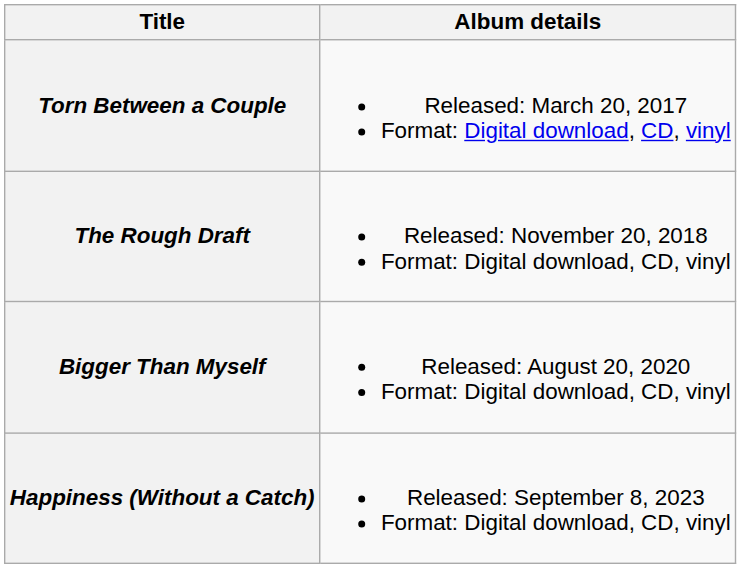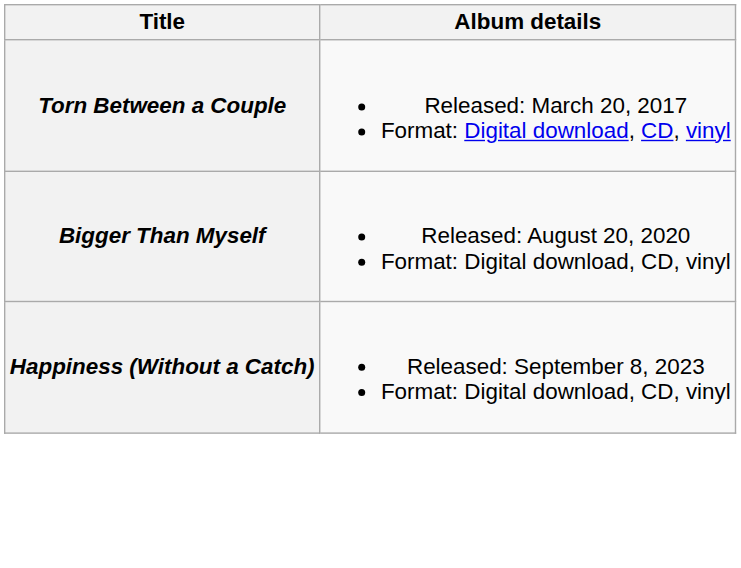 <table class="wikitable plainrowheaders" style="text-align:center;">
 <tr>
 <th>Title</th>
 <th>Album details</th>
 </tr>
 <tr>
 <th scope="row"><em>Torn Between a Couple</em></th>
 <td><br><ul><li>Released: March 20, 2017</li><li>Format: <a href='#'>Digital download</a>, <a href='#'>CD</a>, <a href='#'>vinyl</a></li></ul></td>
 </tr>
 <tr>
-<th scope="row"><em>The Rough Draft</em></th>
-<td><br><ul><li>Released: November 20, 2018</li><li>Format: Digital download, CD, vinyl</li></ul></td>
-</tr>
-<tr>
 <th scope="row"><em>Bigger Than Myself</em></th>
 <td><br><ul><li>Released: August 20, 2020</li><li>Format: Digital download, CD, vinyl</li></ul></td>
 </tr>
 <tr>
 <th scope="row"><em>Happiness (Without a Catch)</em></th>
 <td><br><ul><li>Released: September 8, 2023</li><li>Format: Digital download, CD, vinyl</li></ul></td>
 </tr>
 </table>
